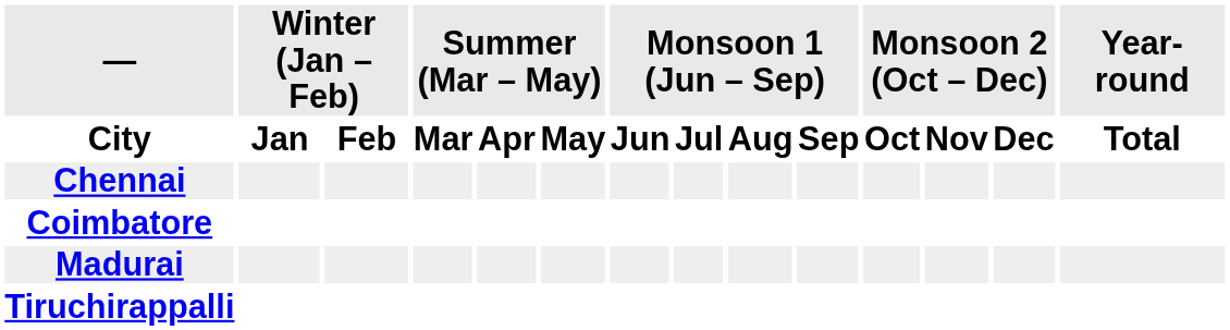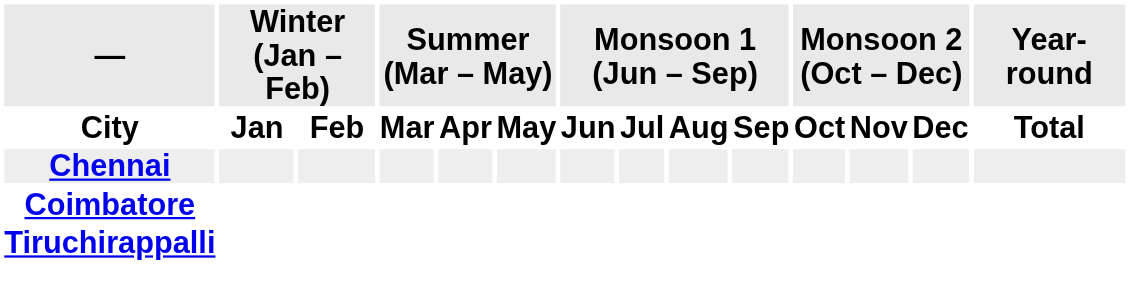 <table class="toc" cellpadding=0 cellspacing=2 width=500px style="float:center; margin:1em 1em 1em 1em; padding:0.5e text-align:left; clear:all; margin-left:3px; font-size:85%">
 <tr align=center style="background:#e9e9e9;">
 <td colspan=1 abbr=""><strong>—</strong></td>
 <th colspan=2 abbr="winter">Winter<br>(Jan – Feb)</th>
 <th colspan=3 abbr="summer">Summer<br>(Mar – May)</th>
 <th colspan=4 abbr="monsoon">Monsoon 1<br>(Jun – Sep)</th>
 <th colspan=3 abbr="monsoon 2">Monsoon 2<br>(Oct – Dec)</th>
 <th colspan=1 abbr="year-round">Year-round</th>
 </tr>
 <tr align=center>
 <th>City</th>
 <th abbr="January">Jan</th>
 <th abbr="February">Feb</th>
 <th abbr="March">Mar</th>
 <th abbr="April">Apr</th>
 <th>May</th>
 <th abbr="June">Jun</th>
 <th abbr="July">Jul</th>
 <th abbr="August">Aug</th>
 <th abbr="September">Sep</th>
 <th abbr="October">Oct</th>
 <th abbr="November">Nov</th>
 <th abbr="December">Dec</th>
 <th abbr="Average">Total</th>
 </tr>
 <tr align="center" bgcolor="#eeeeee">
 <th><a href='#'>Chennai</a></th>
 <td></td>
 <td></td>
 <td></td>
 <td></td>
 <td></td>
 <td></td>
 <td></td>
 <td></td>
 <td></td>
 <td></td>
 <td></td>
 <td></td>
 <td></td>
 </tr>
 <tr align="center">
 <th><a href='#'>Coimbatore</a></th>
 <td></td>
 <td></td>
 <td></td>
 <td></td>
 <td></td>
 <td></td>
 <td></td>
 <td></td>
 <td></td>
 <td></td>
 <td></td>
 <td></td>
 <td></td>
 </tr>
-<tr align="center" bgcolor="#eeeeee">
-<th><a href='#'>Madurai</a></th>
-<td></td>
-<td></td>
-<td></td>
-<td></td>
-<td></td>
-<td></td>
-<td></td>
-<td></td>
-<td></td>
-<td></td>
-<td></td>
-<td></td>
-<td></td>
-</tr>
 <tr align="center">
 <th><a href='#'>Tiruchirappalli</a></th>
 <td></td>
 <td></td>
 <td></td>
 <td></td>
 <td></td>
 <td></td>
 <td></td>
 <td></td>
 <td></td>
 <td></td>
 <td></td>
 <td></td>
 <td></td>
 </tr>
 </table>
